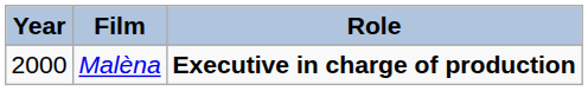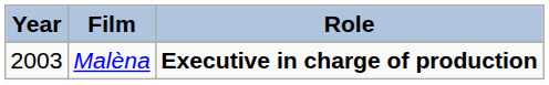 <table class="wikitable" style="font-size:95%;">
 <tr>
 <th style="background:#B0C4DE;">Year</th>
 <th style="background:#B0C4DE;">Film</th>
 <th style="background:#B0C4DE;">Role</th>
 </tr>
 <tr>
-<td>2000</td>
+<td>2003</td>
 <td><em><a href='#'>Malèna</a></em></td>
 <td><strong>Executive in charge of production</strong></td>
 </tr>
 </table>
